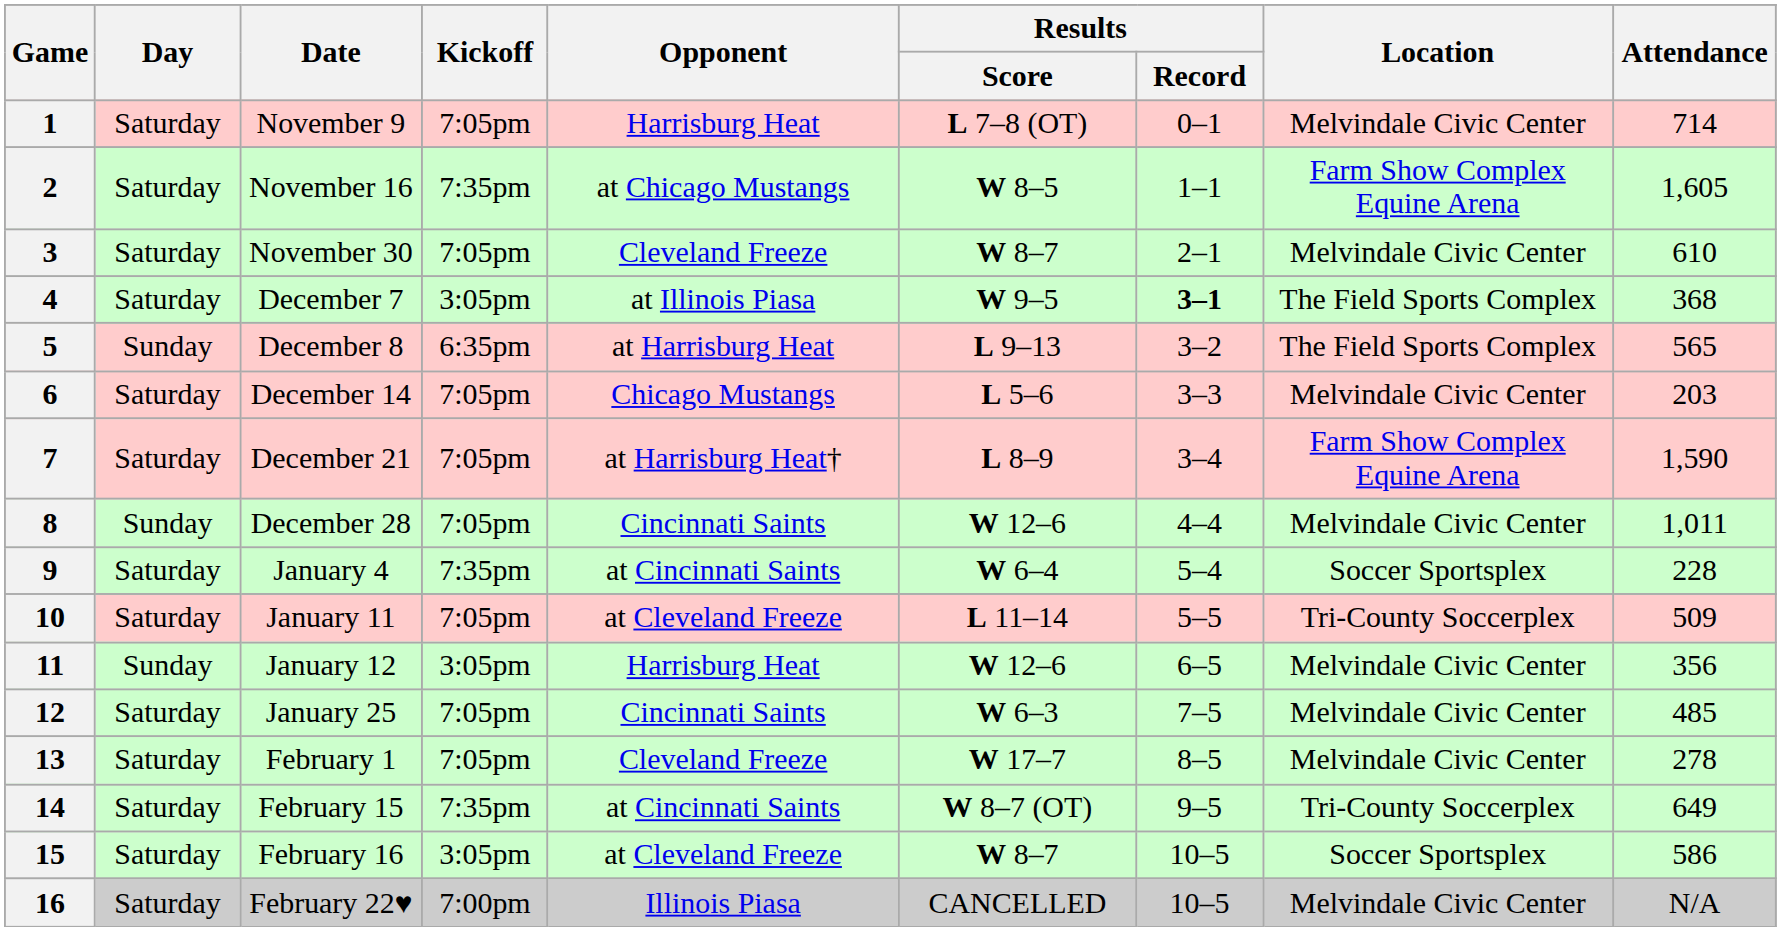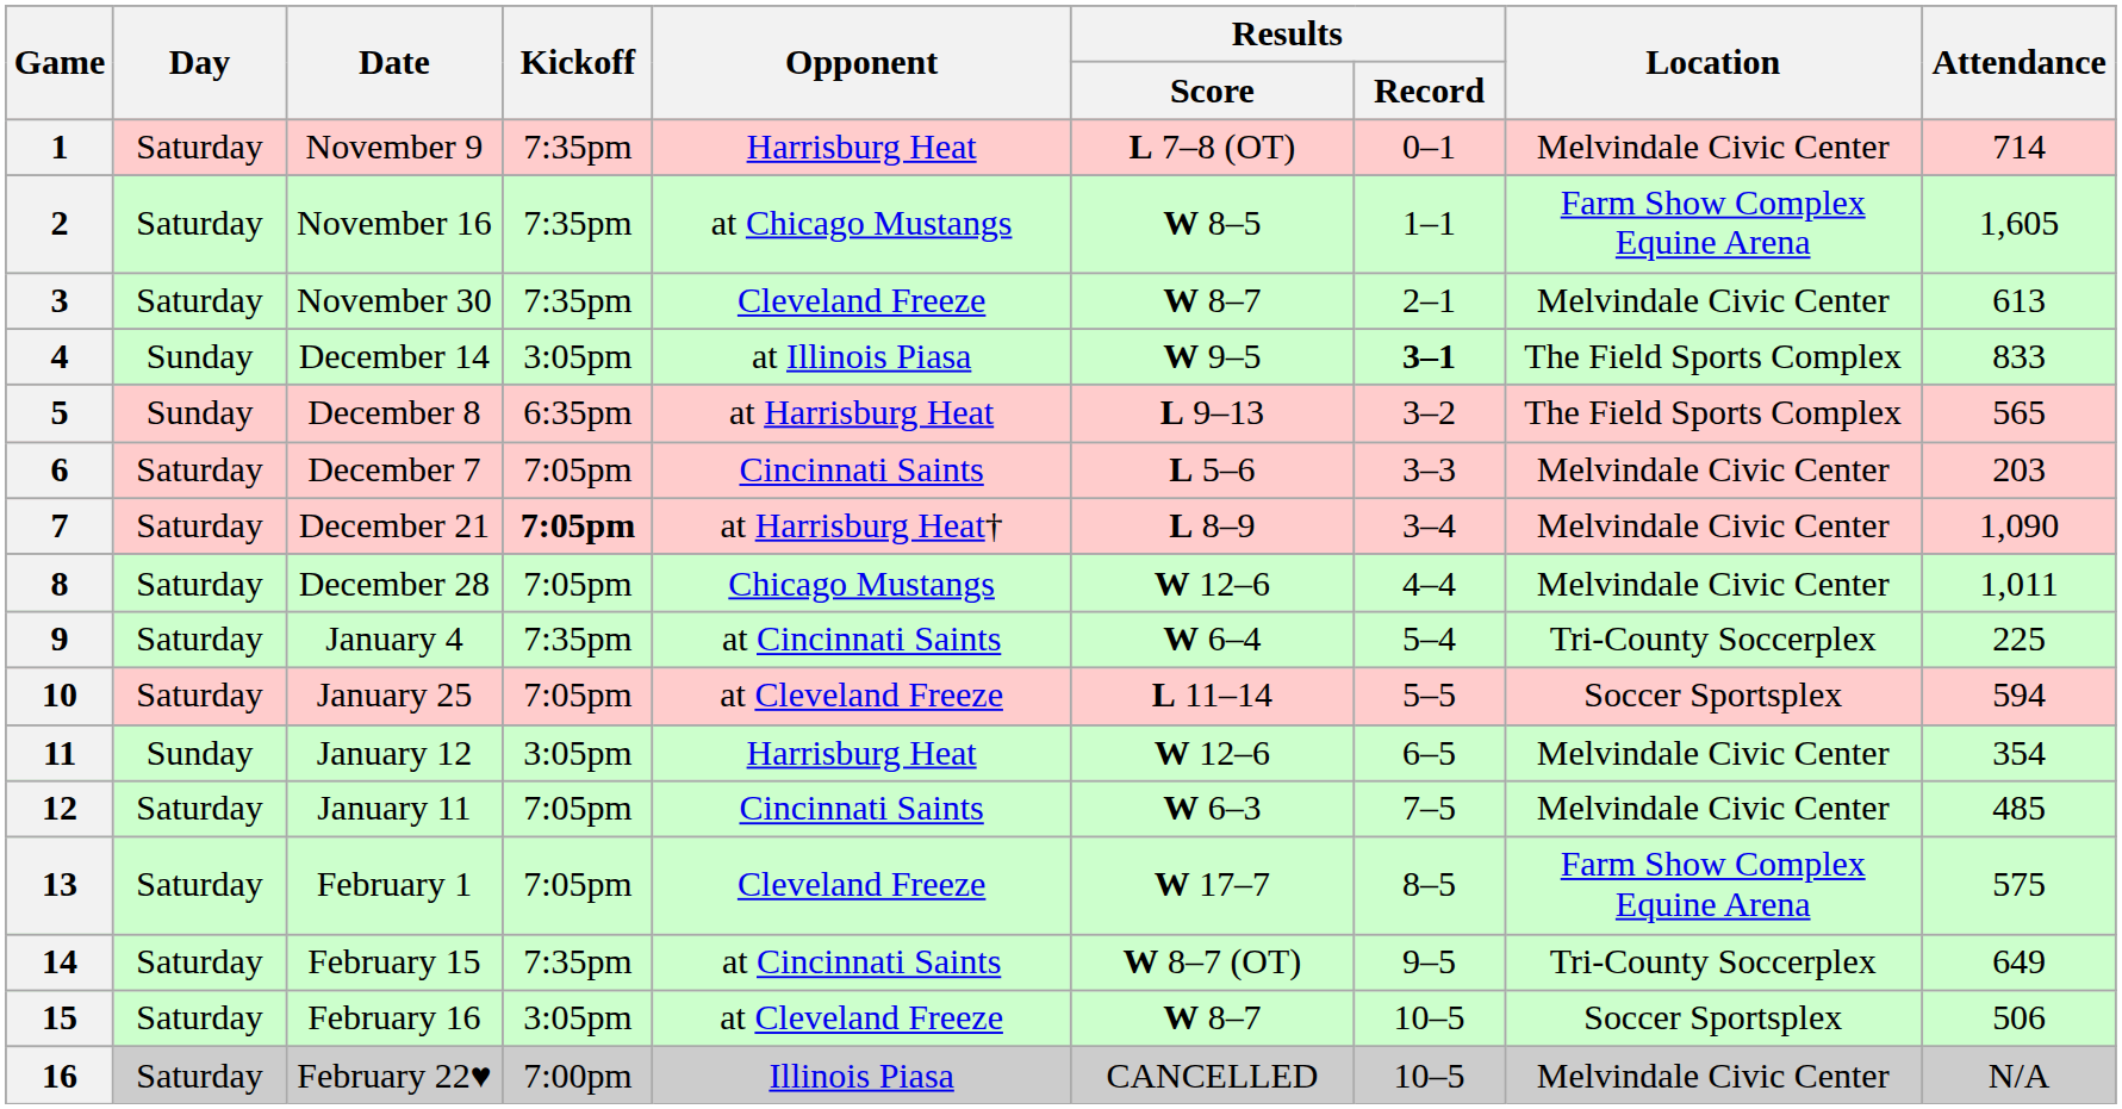 <table class="wikitable">
 <tr>
 <th rowspan="2" width="40">Game</th>
 <th rowspan="2" width="70">Day</th>
 <th rowspan="2" width="90">Date</th>
 <th rowspan="2" width="60">Kickoff</th>
 <th rowspan="2" width="180">Opponent</th>
 <th colspan="2" width="180">Results</th>
 <th rowspan="2" width="180">Location</th>
 <th rowspan="2" width="80">Attendance</th>
 </tr>
 <tr>
 <th width="120">Score</th>
 <th width="60">Record</th>
 </tr>
 <tr align="center" bgcolor="#FFCCCC">
 <th>1</th>
 <td>Saturday</td>
 <td>November 9</td>
-<td>7:05pm</td>
+<td>7:35pm</td>
 <td><a href='#'>Harrisburg Heat</a></td>
 <td><strong>L</strong> 7–8 (OT)</td>
 <td>0–1</td>
 <td>Melvindale Civic Center</td>
 <td>714</td>
 </tr>
 <tr align="center" bgcolor="#CCFFCC">
 <th>2</th>
 <td>Saturday</td>
 <td>November 16</td>
 <td>7:35pm</td>
 <td>at <a href='#'>Chicago Mustangs</a></td>
 <td><strong>W</strong> 8–5</td>
 <td>1–1</td>
 <td><a href='#'>Farm Show Complex Equine Arena</a></td>
 <td>1,605</td>
 </tr>
 <tr align="center" bgcolor="#CCFFCC">
 <th>3</th>
 <td>Saturday</td>
 <td>November 30</td>
-<td>7:05pm</td>
+<td>7:35pm</td>
 <td><a href='#'>Cleveland Freeze</a></td>
 <td><strong>W</strong> 8–7</td>
 <td>2–1</td>
 <td>Melvindale Civic Center</td>
-<td>610</td>
+<td>613</td>
 </tr>
 <tr align="center" bgcolor="#CCFFCC">
 <th>4</th>
-<td>Saturday</td>
-<td>December 7</td>
+<td>Sunday</td>
+<td>December 14</td>
 <td>3:05pm</td>
 <td>at <a href='#'>Illinois Piasa</a></td>
 <td><strong>W</strong> 9–5</td>
 <td><strong>3–1</strong></td>
 <td>The Field Sports Complex</td>
-<td>368</td>
+<td>833</td>
 </tr>
 <tr align="center" bgcolor="#FFCCCC">
 <th>5</th>
 <td>Sunday</td>
 <td>December 8</td>
 <td>6:35pm</td>
 <td>at <a href='#'>Harrisburg Heat</a></td>
 <td><strong>L</strong> 9–13</td>
 <td>3–2</td>
 <td>The Field Sports Complex</td>
 <td>565</td>
 </tr>
 <tr align="center" bgcolor="#FFCCCC">
 <th>6</th>
 <td>Saturday</td>
-<td>December 14</td>
+<td>December 7</td>
 <td>7:05pm</td>
-<td><a href='#'>Chicago Mustangs</a></td>
+<td><a href='#'>Cincinnati Saints</a></td>
 <td><strong>L</strong> 5–6</td>
 <td>3–3</td>
 <td>Melvindale Civic Center</td>
 <td>203</td>
 </tr>
 <tr align="center" bgcolor="#FFCCCC">
 <th>7</th>
 <td>Saturday</td>
 <td>December 21</td>
-<td>7:05pm</td>
+<td><strong>7:05pm</strong></td>
 <td>at <a href='#'>Harrisburg Heat</a>†</td>
 <td><strong>L</strong> 8–9</td>
 <td>3–4</td>
-<td><a href='#'>Farm Show Complex Equine Arena</a></td>
-<td>1,590</td>
+<td>Melvindale Civic Center</td>
+<td>1,090</td>
 </tr>
 <tr align="center" bgcolor="#CCFFCC">
 <th>8</th>
-<td>Sunday</td>
+<td>Saturday</td>
 <td>December 28</td>
 <td>7:05pm</td>
-<td><a href='#'>Cincinnati Saints</a></td>
+<td><a href='#'>Chicago Mustangs</a></td>
 <td><strong>W</strong> 12–6</td>
 <td>4–4</td>
 <td>Melvindale Civic Center</td>
 <td>1,011</td>
 </tr>
 <tr align="center" bgcolor="#CCFFCC">
 <th>9</th>
 <td>Saturday</td>
 <td>January 4</td>
 <td>7:35pm</td>
 <td>at <a href='#'>Cincinnati Saints</a></td>
 <td><strong>W</strong> 6–4</td>
 <td>5–4</td>
-<td>Soccer Sportsplex</td>
-<td>228</td>
+<td>Tri-County Soccerplex</td>
+<td>225</td>
 </tr>
 <tr align="center" bgcolor="#FFCCCC">
 <th>10</th>
 <td>Saturday</td>
-<td>January 11</td>
+<td>January 25</td>
 <td>7:05pm</td>
 <td>at <a href='#'>Cleveland Freeze</a></td>
 <td><strong>L</strong> 11–14</td>
 <td>5–5</td>
-<td>Tri-County Soccerplex</td>
-<td>509</td>
+<td>Soccer Sportsplex</td>
+<td>594</td>
 </tr>
 <tr align="center" bgcolor="#CCFFCC">
 <th>11</th>
 <td>Sunday</td>
 <td>January 12</td>
 <td>3:05pm</td>
 <td><a href='#'>Harrisburg Heat</a></td>
 <td><strong>W</strong> 12–6</td>
 <td>6–5</td>
 <td>Melvindale Civic Center</td>
-<td>356</td>
+<td>354</td>
 </tr>
 <tr align="center" bgcolor="#CCFFCC">
 <th>12</th>
 <td>Saturday</td>
-<td>January 25</td>
+<td>January 11</td>
 <td>7:05pm</td>
 <td><a href='#'>Cincinnati Saints</a></td>
 <td><strong>W</strong> 6–3</td>
 <td>7–5</td>
 <td>Melvindale Civic Center</td>
 <td>485</td>
 </tr>
 <tr align="center" bgcolor="#CCFFCC">
 <th>13</th>
 <td>Saturday</td>
 <td>February 1</td>
 <td>7:05pm</td>
 <td><a href='#'>Cleveland Freeze</a></td>
 <td><strong>W</strong> 17–7</td>
 <td>8–5</td>
-<td>Melvindale Civic Center</td>
-<td>278</td>
+<td><a href='#'>Farm Show Complex Equine Arena</a></td>
+<td>575</td>
 </tr>
 <tr align="center" bgcolor="#CCFFCC">
 <th>14</th>
 <td>Saturday</td>
 <td>February 15</td>
 <td>7:35pm</td>
 <td>at <a href='#'>Cincinnati Saints</a></td>
 <td><strong>W</strong> 8–7 (OT)</td>
 <td>9–5</td>
 <td>Tri-County Soccerplex</td>
 <td>649</td>
 </tr>
 <tr align="center" bgcolor="#CCFFCC">
 <th>15</th>
 <td>Saturday</td>
 <td>February 16</td>
 <td>3:05pm</td>
 <td>at <a href='#'>Cleveland Freeze</a></td>
 <td><strong>W</strong> 8–7</td>
 <td>10–5</td>
 <td>Soccer Sportsplex</td>
-<td>586</td>
+<td>506</td>
 </tr>
 <tr align="center" bgcolor="#CCCCCC">
 <th>16</th>
 <td>Saturday</td>
 <td>February 22♥</td>
 <td>7:00pm</td>
 <td><a href='#'>Illinois Piasa</a></td>
 <td>CANCELLED</td>
 <td>10–5</td>
 <td>Melvindale Civic Center</td>
 <td>N/A</td>
 </tr>
 </table>
